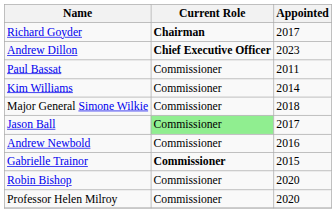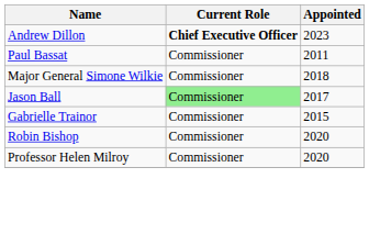 <table class="wikitable">
 <tr>
 <th>Name</th>
 <th>Current Role</th>
 <th>Appointed</th>
-</tr>
-<tr>
-<td><a href='#'>Richard Goyder</a></td>
-<td><strong>Chairman</strong></td>
-<td>2017</td>
 </tr>
 <tr>
 <td><a href='#'>Andrew Dillon</a></td>
 <td><strong>Chief Executive Officer</strong></td>
 <td>2023</td>
 </tr>
 <tr>
 <td><a href='#'>Paul Bassat</a></td>
 <td>Commissioner</td>
 <td>2011</td>
 </tr>
 <tr>
-<td><a href='#'>Kim Williams</a></td>
-<td>Commissioner</td>
-<td>2014</td>
-</tr>
-<tr>
 <td>Major General <a href='#'>Simone Wilkie</a></td>
 <td>Commissioner</td>
 <td>2018</td>
 </tr>
 <tr>
 <td><a href='#'>Jason Ball</a></td>
 <td style="background: lightgreen;">Commissioner</td>
 <td>2017</td>
 </tr>
 <tr>
-<td><a href='#'>Andrew Newbold</a></td>
+<td><a href='#'>Gabrielle Trainor</a></td>
 <td>Commissioner</td>
-<td>2016</td>
-</tr>
-<tr>
-<td><a href='#'>Gabrielle Trainor</a></td>
-<td><strong>Commissioner</strong></td>
 <td>2015</td>
 </tr>
 <tr>
 <td><a href='#'>Robin Bishop</a></td>
 <td>Commissioner</td>
 <td>2020</td>
 </tr>
 <tr>
 <td>Professor Helen Milroy</td>
 <td>Commissioner</td>
 <td>2020</td>
 </tr>
 <tr>
 </tr>
 </table>
